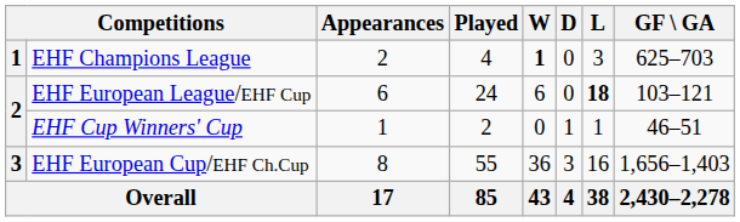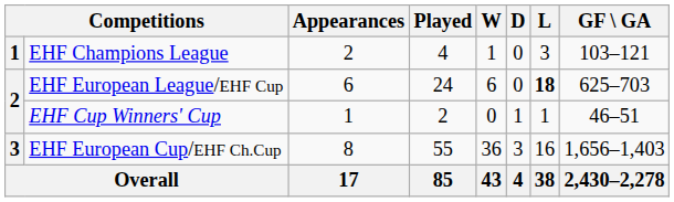 <table class="wikitable">
 <tr>
 <th colspan="2">Competitions</th>
 <th>Appearances</th>
 <th>Played</th>
 <th>W</th>
 <th>D</th>
 <th>L</th>
 <th>GF \ GA</th>
 </tr>
 <tr>
 <th>1</th>
 <td><a href='#'>EHF Champions League</a></td>
 <td style="text-align:center;">2</td>
 <td style="text-align:center;">4</td>
-<td style="text-align:center;"><strong>1</strong></td>
+<td style="text-align:center;">1</td>
 <td style="text-align:center;">0</td>
 <td style="text-align:center;">3</td>
-<td style="text-align:center;">625–703</td>
+<td style="text-align:center;">103–121</td>
 </tr>
 <tr>
 <th rowspan="2">2</th>
 <td><a href='#'>EHF European League</a>/<small>EHF Cup</small></td>
 <td style="text-align:center;">6</td>
 <td style="text-align:center;">24</td>
 <td style="text-align:center;">6</td>
 <td style="text-align:center;">0</td>
 <td style="text-align:center;"><strong>18</strong></td>
-<td style="text-align:center;">103–121</td>
+<td style="text-align:center;">625–703</td>
 </tr>
 <tr>
 <td><em><a href='#'>EHF Cup Winners' Cup</a></em></td>
 <td style="text-align:center;">1</td>
 <td style="text-align:center;">2</td>
 <td style="text-align:center;">0</td>
 <td style="text-align:center;">1</td>
 <td style="text-align:center;">1</td>
 <td style="text-align:center;">46–51</td>
 </tr>
 <tr>
 <th>3</th>
 <td><a href='#'>EHF European Cup</a>/<small>EHF Ch.Cup</small></td>
 <td style="text-align:center;">8</td>
 <td style="text-align:center;">55</td>
 <td style="text-align:center;">36</td>
 <td style="text-align:center;">3</td>
 <td style="text-align:center;">16</td>
 <td style="text-align:center;">1,656–1,403</td>
 </tr>
 <tr>
 <th colspan="2">Overall</th>
 <th>17</th>
 <th>85</th>
 <th>43</th>
 <th>4</th>
 <th>38</th>
 <th>2,430–2,278</th>
 </tr>
 </table>
